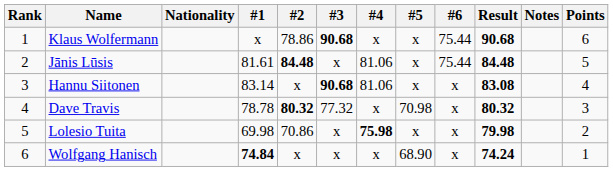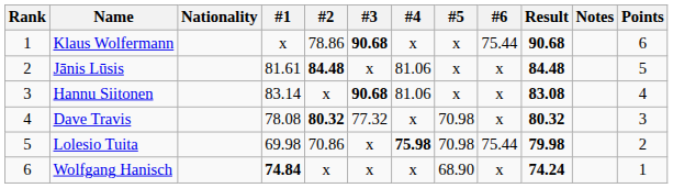 <table class="wikitable sortable" style="text-align:center">
 <tr>
 <th>Rank</th>
 <th>Name</th>
 <th>Nationality</th>
 <th>#1</th>
 <th>#2</th>
 <th>#3</th>
 <th>#4</th>
 <th>#5</th>
 <th>#6</th>
 <th>Result</th>
 <th>Notes</th>
 <th>Points</th>
 </tr>
 <tr>
 <td>1</td>
 <td align=left><a href='#'>Klaus Wolfermann</a></td>
 <td align=left></td>
 <td>x</td>
 <td>78.86</td>
 <td><strong>90.68</strong></td>
 <td>x</td>
 <td>x</td>
 <td>75.44</td>
 <td><strong>90.68</strong></td>
 <td></td>
 <td>6</td>
 </tr>
 <tr>
 <td>2</td>
 <td align=left><a href='#'>Jānis Lūsis</a></td>
 <td align=left></td>
 <td>81.61</td>
 <td><strong>84.48</strong></td>
 <td>x</td>
 <td>81.06</td>
 <td>x</td>
-<td>75.44</td>
+<td>x</td>
 <td><strong>84.48</strong></td>
 <td></td>
 <td>5</td>
 </tr>
 <tr>
 <td>3</td>
 <td align=left><a href='#'>Hannu Siitonen</a></td>
 <td align=left></td>
 <td>83.14</td>
 <td>x</td>
 <td><strong>90.68</strong></td>
 <td>81.06</td>
 <td>x</td>
 <td>x</td>
 <td><strong>83.08</strong></td>
 <td></td>
 <td>4</td>
 </tr>
 <tr>
 <td>4</td>
 <td align=left><a href='#'>Dave Travis</a></td>
 <td align=left></td>
-<td>78.78</td>
+<td>78.08</td>
 <td><strong>80.32</strong></td>
 <td>77.32</td>
 <td>x</td>
 <td>70.98</td>
 <td>x</td>
 <td><strong>80.32</strong></td>
 <td></td>
 <td>3</td>
 </tr>
 <tr>
 <td>5</td>
 <td align=left><a href='#'>Lolesio Tuita</a></td>
 <td align=left></td>
 <td>69.98</td>
 <td>70.86</td>
 <td>x</td>
 <td><strong>75.98</strong></td>
-<td>x</td>
-<td>x</td>
+<td>70.98</td>
+<td>75.44</td>
 <td><strong>79.98</strong></td>
 <td></td>
 <td>2</td>
 </tr>
 <tr>
 <td>6</td>
 <td align=left><a href='#'>Wolfgang Hanisch</a></td>
 <td align=left></td>
 <td><strong>74.84</strong></td>
 <td>x</td>
 <td>x</td>
 <td>x</td>
 <td>68.90</td>
 <td>x</td>
 <td><strong>74.24</strong></td>
 <td></td>
 <td>1</td>
 </tr>
 </table>
